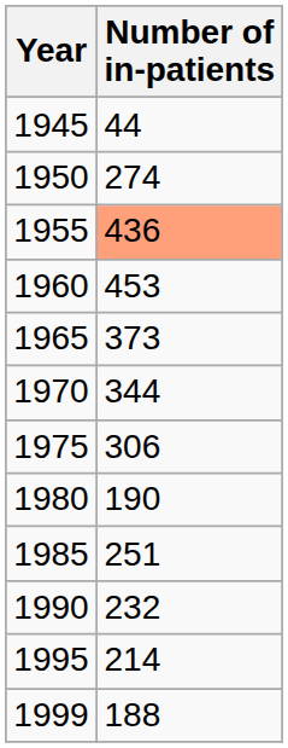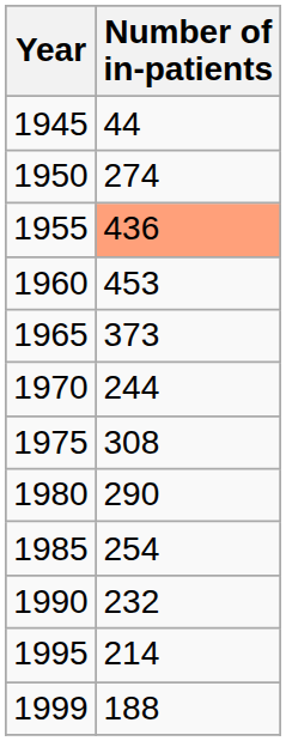 <table class="wikitable" style="float:left; margin-right:1em">
 <tr>
 <th scope="col">Year<br></th>
 <th scope="col">Number of<br>in-patients</th>
 </tr>
 <tr>
 <td>1945</td>
 <td>44</td>
 </tr>
 <tr>
 <td>1950</td>
 <td>274</td>
 </tr>
 <tr>
 <td>1955</td>
 <td style="background: lightsalmon;">436</td>
 </tr>
 <tr>
 <td>1960</td>
 <td>453</td>
 </tr>
 <tr>
 <td>1965</td>
 <td>373</td>
 </tr>
 <tr>
 <td>1970</td>
-<td>344</td>
+<td>244</td>
 </tr>
 <tr>
 <td>1975</td>
-<td>306</td>
+<td>308</td>
 </tr>
 <tr>
 <td>1980</td>
-<td>190</td>
+<td>290</td>
 </tr>
 <tr>
 <td>1985</td>
-<td>251</td>
+<td>254</td>
 </tr>
 <tr>
 <td>1990</td>
 <td>232</td>
 </tr>
 <tr>
 <td>1995</td>
 <td>214</td>
 </tr>
 <tr>
 <td>1999</td>
 <td>188</td>
 </tr>
 </table>
